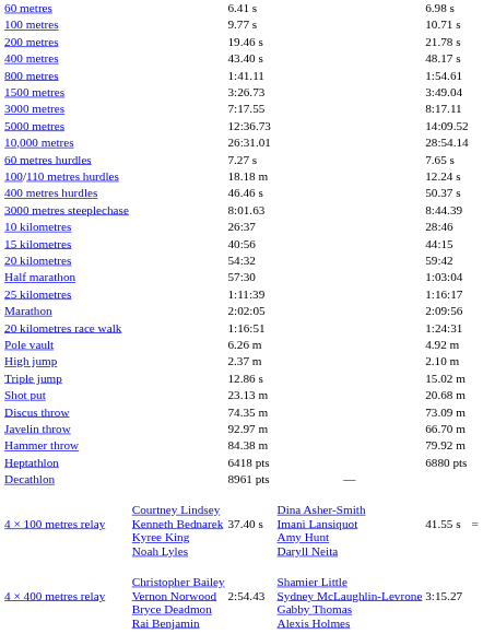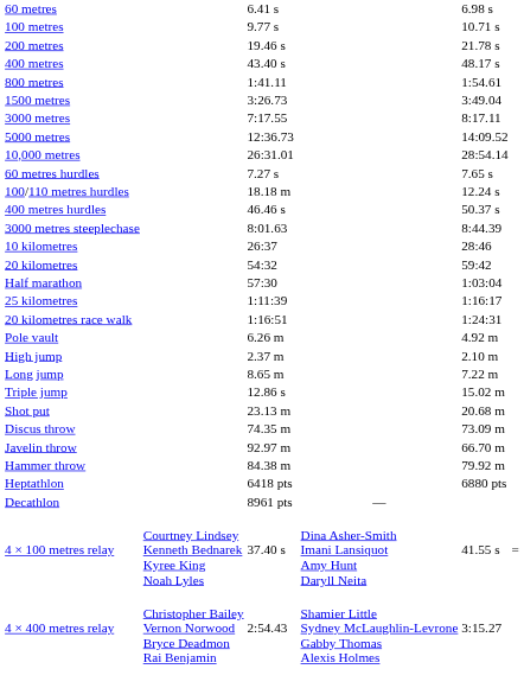 <table>
 <tr>
 <td><a href='#'>60 metres</a></td>
 <td></td>
 <td>6.41 s</td>
 <td></td>
 <td><br></td>
 <td>6.98 s</td>
 <td></td>
 </tr>
 <tr>
 <td><a href='#'>100 metres</a></td>
 <td></td>
 <td>9.77 s</td>
 <td></td>
 <td></td>
 <td>10.71 s</td>
 <td></td>
 </tr>
 <tr>
 <td><a href='#'>200 metres</a></td>
 <td></td>
 <td>19.46 s</td>
 <td></td>
 <td></td>
 <td>21.78 s</td>
 <td></td>
 </tr>
 <tr>
 <td><a href='#'>400 metres</a></td>
 <td></td>
 <td>43.40 s</td>
 <td></td>
 <td></td>
 <td>48.17 s</td>
 <td></td>
 </tr>
 <tr>
 <td><a href='#'>800 metres</a></td>
 <td></td>
 <td>1:41.11</td>
 <td></td>
 <td></td>
 <td>1:54.61</td>
 <td></td>
 </tr>
 <tr>
 <td><a href='#'>1500 metres</a></td>
 <td></td>
 <td>3:26.73</td>
 <td></td>
 <td></td>
 <td>3:49.04</td>
 <td></td>
 </tr>
 <tr>
 <td><a href='#'>3000 metres</a></td>
 <td></td>
 <td>7:17.55</td>
 <td></td>
 <td></td>
 <td>8:17.11 </td>
 <td></td>
 </tr>
 <tr>
 <td><a href='#'>5000 metres</a></td>
 <td></td>
 <td>12:36.73</td>
 <td></td>
 <td></td>
 <td>14:09.52</td>
 <td></td>
 </tr>
 <tr>
 <td><a href='#'>10,000 metres</a></td>
 <td></td>
 <td>26:31.01</td>
 <td></td>
 <td></td>
 <td>28:54.14</td>
 <td></td>
 </tr>
 <tr>
 <td><a href='#'>60 metres hurdles</a></td>
 <td></td>
 <td>7.27 s </td>
 <td></td>
 <td></td>
 <td>7.65 s</td>
 <td></td>
 </tr>
 <tr>
 <td><a href='#'>100</a>/<a href='#'>110 metres hurdles</a></td>
 <td></td>
 <td>18.18 m</td>
 <td></td>
 <td></td>
 <td>12.24 s</td>
 <td></td>
 </tr>
 <tr>
 <td><a href='#'>400 metres hurdles</a></td>
 <td></td>
 <td>46.46 s</td>
 <td></td>
 <td></td>
 <td>50.37 s</td>
 <td></td>
 </tr>
 <tr>
 <td><a href='#'>3000 metres steeplechase</a></td>
 <td></td>
 <td>8:01.63</td>
 <td></td>
 <td></td>
 <td>8:44.39</td>
 <td></td>
 </tr>
 <tr>
 <td><a href='#'>10 kilometres</a></td>
 <td></td>
 <td>26:37</td>
 <td></td>
 <td></td>
 <td>28:46</td>
 <td></td>
 </tr>
 <tr>
-<td><a href='#'>15 kilometres</a></td>
-<td></td>
-<td>40:56</td>
-<td></td>
-<td></td>
-<td>44:15</td>
-<td></td>
-</tr>
-<tr>
 <td><a href='#'>20 kilometres</a></td>
 <td></td>
 <td>54:32</td>
 <td></td>
 <td></td>
 <td>59:42</td>
 <td></td>
 </tr>
 <tr>
 <td><a href='#'>Half marathon</a></td>
 <td></td>
 <td>57:30</td>
 <td></td>
 <td></td>
 <td>1:03:04</td>
 <td></td>
 </tr>
 <tr>
 <td><a href='#'>25 kilometres</a></td>
 <td><br></td>
 <td>1:11:39</td>
 <td></td>
 <td></td>
 <td>1:16:17</td>
 <td></td>
 </tr>
 <tr>
-<td><a href='#'>Marathon</a></td>
-<td></td>
-<td>2:02:05</td>
-<td></td>
-<td></td>
-<td>2:09:56</td>
-<td></td>
-</tr>
-<tr>
 <td><a href='#'>20 kilometres race walk</a></td>
 <td></td>
 <td>1:16:51</td>
 <td></td>
 <td></td>
 <td>1:24:31</td>
 <td></td>
 </tr>
 <tr>
 <td><a href='#'>Pole vault</a></td>
 <td></td>
 <td>6.26 m</td>
 <td></td>
 <td></td>
 <td>4.92 m</td>
 <td></td>
 </tr>
 <tr>
 <td><a href='#'>High jump</a></td>
 <td></td>
 <td>2.37 m</td>
 <td></td>
 <td></td>
 <td>2.10 m</td>
+<td></td>
+</tr>
+<tr>
+<td><a href='#'>Long jump</a></td>
+<td></td>
+<td>8.65 m</td>
+<td></td>
+<td></td>
+<td>7.22 m</td>
 <td></td>
 </tr>
 <tr>
 <td><a href='#'>Triple jump</a></td>
 <td></td>
 <td>12.86 s</td>
 <td></td>
 <td></td>
 <td>15.02 m</td>
 <td></td>
 </tr>
 <tr>
 <td><a href='#'>Shot put</a></td>
 <td></td>
 <td>23.13 m</td>
 <td></td>
 <td></td>
 <td>20.68 m</td>
 <td></td>
 </tr>
 <tr>
 <td><a href='#'>Discus throw</a></td>
 <td></td>
 <td>74.35 m</td>
 <td></td>
 <td></td>
 <td>73.09 m</td>
 <td></td>
 </tr>
 <tr>
 <td><a href='#'>Javelin throw</a></td>
 <td></td>
 <td>92.97 m</td>
 <td></td>
 <td></td>
 <td>66.70 m</td>
 <td></td>
 </tr>
 <tr>
 <td><a href='#'>Hammer throw</a></td>
 <td></td>
 <td>84.38 m</td>
 <td></td>
 <td></td>
 <td>79.92 m</td>
 <td></td>
 </tr>
 <tr>
 <td><a href='#'>Heptathlon</a></td>
 <td></td>
 <td>6418 pts </td>
 <td></td>
 <td></td>
 <td>6880 pts</td>
 <td></td>
 </tr>
 <tr>
 <td><a href='#'>Decathlon</a></td>
 <td></td>
 <td>8961 pts</td>
 <td></td>
 <td align=center>—</td>
 <td></td>
 <td></td>
 </tr>
 <tr>
 <td><a href='#'>4 × 100 metres relay</a></td>
 <td><br><a href='#'>Courtney Lindsey</a><br><a href='#'>Kenneth Bednarek</a><br><a href='#'>Kyree King</a><br><a href='#'>Noah Lyles</a></td>
 <td>37.40 s</td>
 <td></td>
 <td><br><a href='#'>Dina Asher-Smith</a><br><a href='#'>Imani Lansiquot</a><br><a href='#'>Amy Hunt</a><br><a href='#'>Daryll Neita</a></td>
 <td>41.55 s</td>
 <td>=</td>
 </tr>
 <tr>
 <td><a href='#'>4 × 400 metres relay</a></td>
 <td><br><a href='#'>Christopher Bailey</a><br><a href='#'>Vernon Norwood</a><br><a href='#'>Bryce Deadmon</a><br><a href='#'>Rai Benjamin</a></td>
 <td>2:54.43</td>
 <td></td>
 <td><br><a href='#'>Shamier Little</a><br><a href='#'>Sydney McLaughlin-Levrone</a><br><a href='#'>Gabby Thomas</a><br><a href='#'>Alexis Holmes</a></td>
 <td>3:15.27</td>
 <td></td>
 </tr>
 </table>
